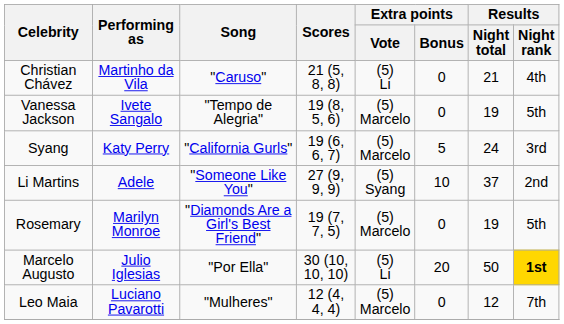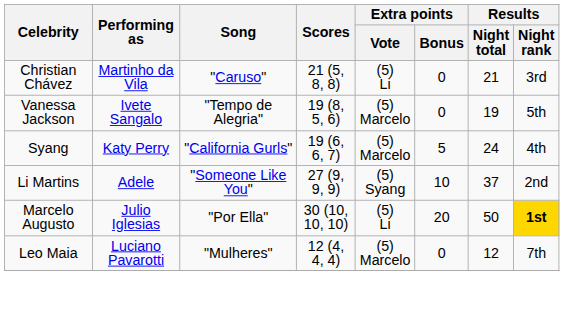 <table class="wikitable" style="font-size:100%; line-height:16px; text-align:center" width="100%">
 <tr>
 <th rowspan="2" style="width:15.0%;">Celebrity</th>
 <th rowspan="2" style="width:15.0%;">Performing as</th>
 <th rowspan="2" style="width:20.0%;">Song</th>
 <th rowspan="2" style="width:10.0%;">Scores</th>
 <th colspan="2">Extra points</th>
 <th colspan="2">Results</th>
 </tr>
 <tr>
 <th style="width:08.5%;">Vote</th>
 <th style="width:08.5%;">Bonus</th>
 <th style="width:07.5%;">Night total</th>
 <th style="width:07.5%;">Night rank</th>
 </tr>
 <tr>
 <td>Christian Chávez</td>
 <td><a href='#'>Martinho da Vila</a></td>
 <td>"<a href='#'>Caruso</a>"</td>
 <td>21 (5, 8, 8)</td>
 <td>(5)<br>Li</td>
 <td>0</td>
 <td>21</td>
-<td>4th</td>
+<td>3rd</td>
 </tr>
 <tr>
 <td>Vanessa Jackson</td>
 <td><a href='#'>Ivete Sangalo</a></td>
 <td>"Tempo de Alegria"</td>
 <td>19 (8, 5, 6)</td>
 <td>(5)<br>Marcelo</td>
 <td>0</td>
 <td>19</td>
 <td>5th</td>
 </tr>
 <tr>
 <td>Syang</td>
 <td><a href='#'>Katy Perry</a></td>
 <td>"<a href='#'>California Gurls</a>"</td>
 <td>19 (6, 6, 7)</td>
 <td>(5)<br>Marcelo</td>
 <td>5</td>
 <td>24</td>
-<td>3rd</td>
+<td>4th</td>
 </tr>
 <tr>
 <td>Li Martins</td>
 <td><a href='#'>Adele</a></td>
 <td>"<a href='#'>Someone Like You</a>"</td>
 <td>27 (9, 9, 9)</td>
 <td>(5)<br>Syang</td>
 <td>10</td>
 <td>37</td>
 <td>2nd</td>
-</tr>
-<tr>
-<td>Rosemary</td>
-<td><a href='#'>Marilyn Monroe</a></td>
-<td>"<a href='#'>Diamonds Are a Girl's Best Friend</a>"</td>
-<td>19 (7, 7, 5)</td>
-<td>(5)<br>Marcelo</td>
-<td>0</td>
-<td>19</td>
-<td>5th</td>
 </tr>
 <tr>
 <td>Marcelo Augusto</td>
 <td><a href='#'>Julio Iglesias</a></td>
 <td>"Por Ella"</td>
 <td>30 (10, 10, 10)</td>
 <td>(5)<br>Li</td>
 <td>20</td>
 <td>50</td>
 <td bgcolor="FFD700"><strong>1st</strong></td>
 </tr>
 <tr>
 <td>Leo Maia</td>
 <td><a href='#'>Luciano Pavarotti</a></td>
 <td>"Mulheres"</td>
 <td>12 (4, 4, 4)</td>
 <td>(5)<br>Marcelo</td>
 <td>0</td>
 <td>12</td>
 <td>7th</td>
 </tr>
 <tr>
 </tr>
 </table>
